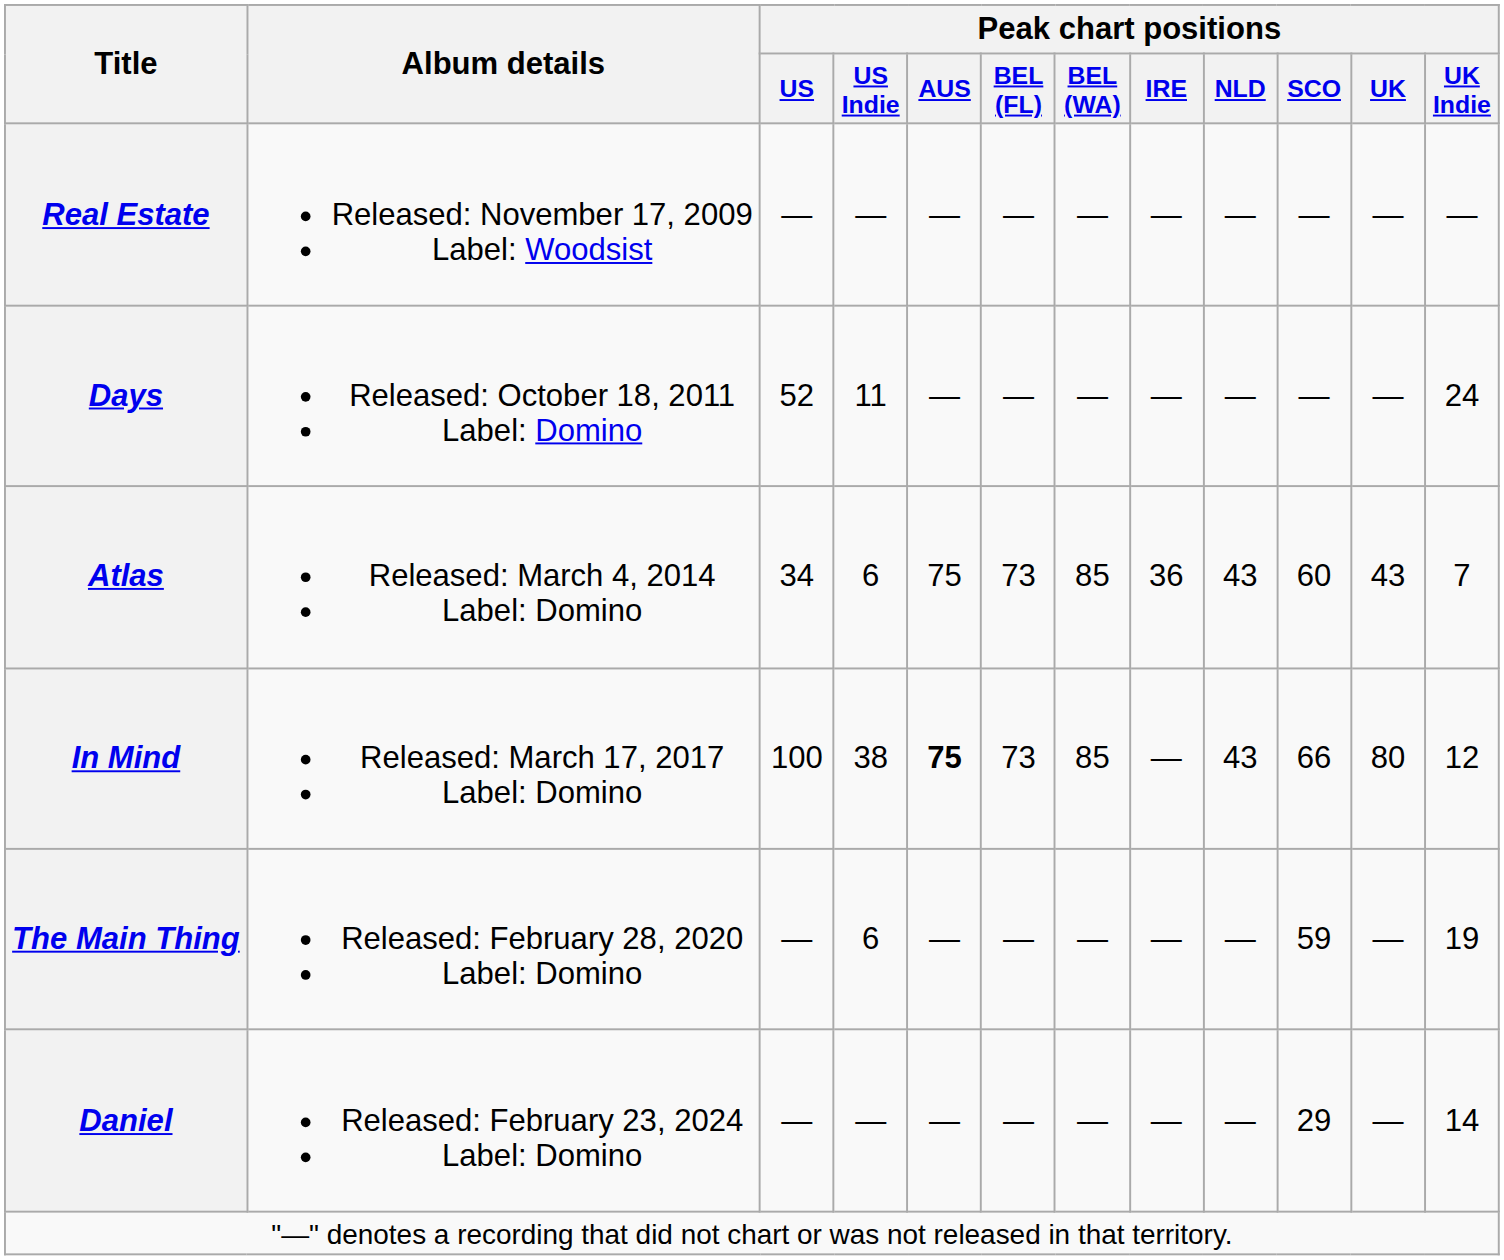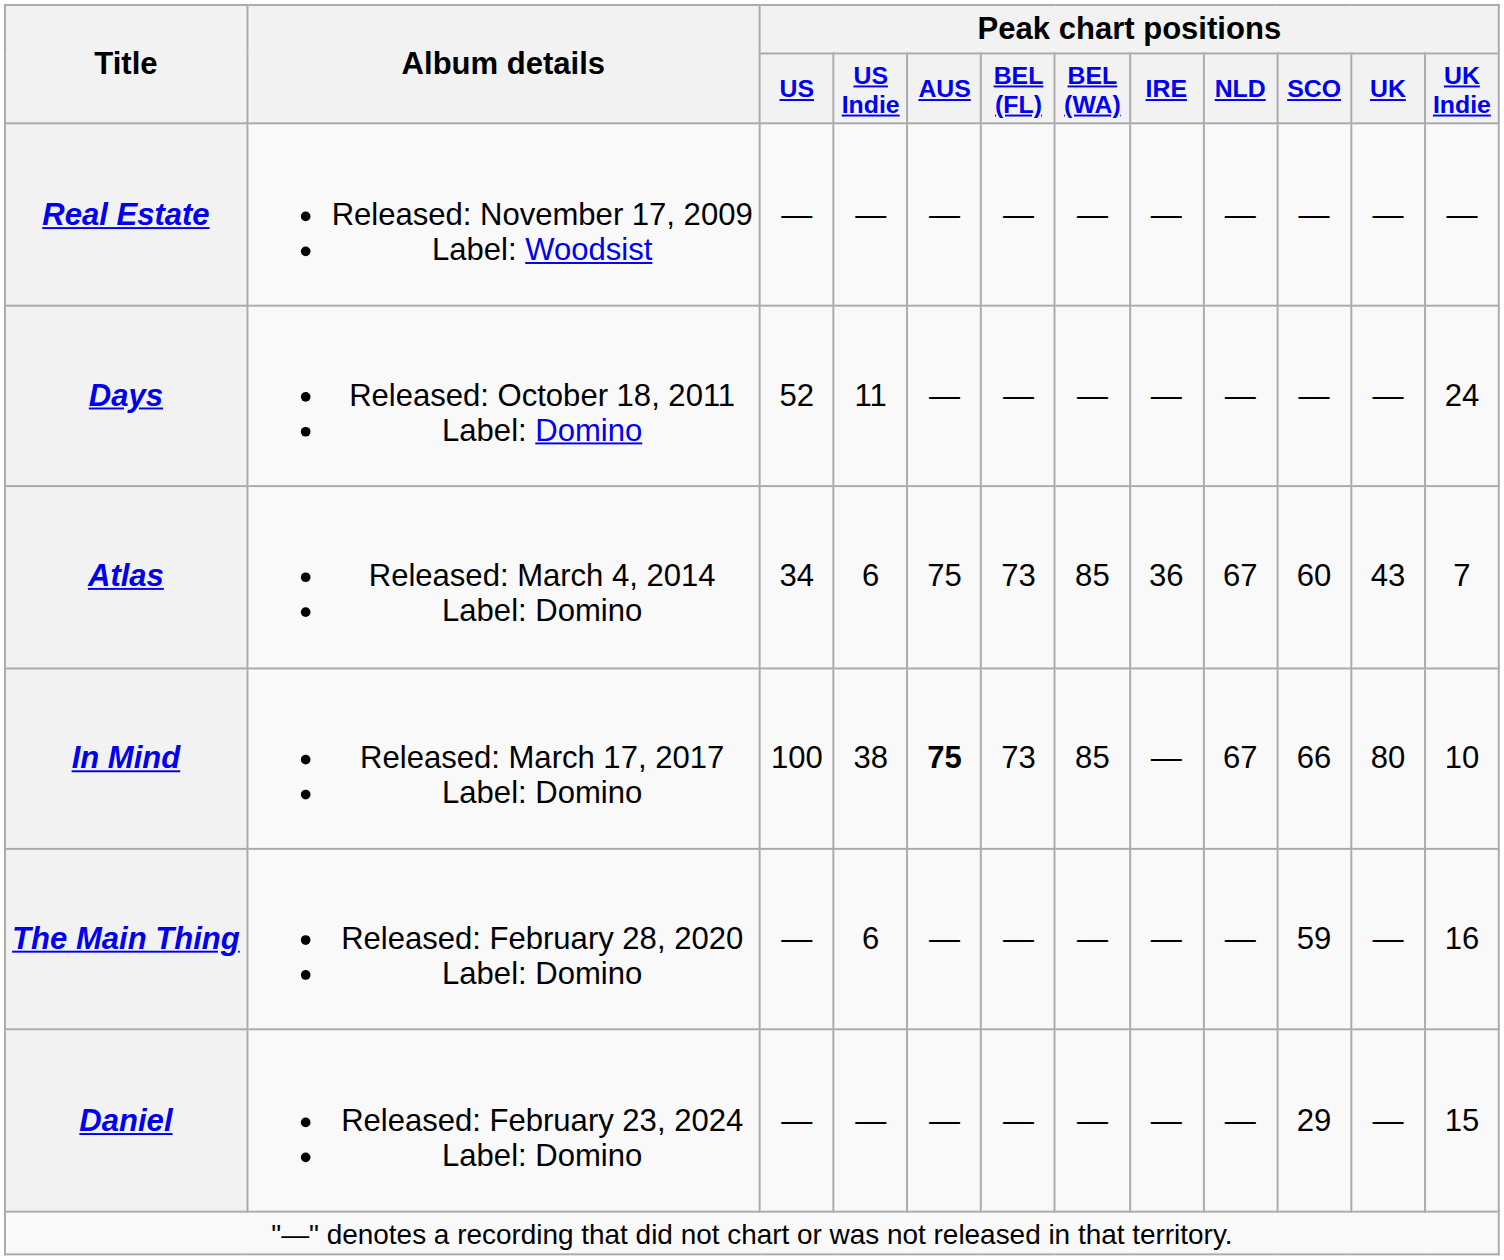 <table class="wikitable plainrowheaders" style="text-align:center;" border="1">
 <tr>
 <th scope="col" rowspan="2">Title</th>
 <th scope="col" rowspan="2">Album details</th>
 <th scope="col" colspan="10">Peak chart positions</th>
 </tr>
 <tr>
 <th scope="col" style="width:2.5em;font-size:80%;"><a href='#'>US</a><br></th>
 <th scope="col" style="width:2.5em;font-size:80%;"><a href='#'>US<br>Indie</a><br></th>
 <th scope="col" style="width:2.5em;font-size:80%;"><a href='#'>AUS</a><br></th>
 <th scope="col" style="width:2.5em;font-size:80%;"><a href='#'>BEL<br>(FL)</a><br></th>
 <th scope="col" style="width:2.5em;font-size:80%;"><a href='#'>BEL<br>(WA)</a><br></th>
 <th scope="col" style="width:2.5em;font-size:80%;"><a href='#'>IRE</a><br></th>
 <th scope="col" style="width:2.5em;font-size:80%;"><a href='#'>NLD</a><br></th>
 <th scope="col" style="width:2.5em;font-size:80%;"><a href='#'>SCO</a><br></th>
 <th scope="col" style="width:2.5em;font-size:80%;"><a href='#'>UK</a><br></th>
 <th scope="col" style="width:2.5em;font-size:80%;"><a href='#'>UK<br>Indie</a><br></th>
 </tr>
 <tr>
 <th scope="row"><em><a href='#'>Real Estate</a></em></th>
 <td><br><ul><li>Released: November 17, 2009</li><li>Label: <a href='#'>Woodsist</a></li></ul></td>
 <td>—</td>
 <td>—</td>
 <td>—</td>
 <td>—</td>
 <td>—</td>
 <td>—</td>
 <td>—</td>
 <td>—</td>
 <td>—</td>
 <td>—</td>
 </tr>
 <tr>
 <th scope="row"><em><a href='#'>Days</a></em></th>
 <td><br><ul><li>Released: October 18, 2011</li><li>Label: <a href='#'>Domino</a></li></ul></td>
 <td>52</td>
 <td>11</td>
 <td>—</td>
 <td>—</td>
 <td>—</td>
 <td>—</td>
 <td>—</td>
 <td>—</td>
 <td>—</td>
 <td>24</td>
 </tr>
 <tr>
 <th scope="row"><em><a href='#'>Atlas</a></em></th>
 <td><br><ul><li>Released: March 4, 2014</li><li>Label: Domino</li></ul></td>
 <td>34</td>
 <td>6</td>
 <td>75</td>
 <td>73</td>
 <td>85</td>
 <td>36</td>
-<td>43</td>
+<td>67</td>
 <td>60</td>
 <td>43</td>
 <td>7</td>
 </tr>
 <tr>
 <th scope="row"><em><a href='#'>In Mind</a></em></th>
 <td><br><ul><li>Released: March 17, 2017</li><li>Label: Domino</li></ul></td>
 <td>100</td>
 <td>38</td>
 <td><strong>75</strong></td>
 <td>73</td>
 <td>85</td>
 <td>—</td>
-<td>43</td>
+<td>67</td>
 <td>66</td>
 <td>80</td>
-<td>12</td>
+<td>10</td>
 </tr>
 <tr>
 <th scope="row"><em><a href='#'>The Main Thing</a></em></th>
 <td><br><ul><li>Released: February 28, 2020</li><li>Label: Domino</li></ul></td>
 <td>—</td>
 <td>6</td>
 <td>—</td>
 <td>—</td>
 <td>—</td>
 <td>—</td>
 <td>—</td>
 <td>59</td>
 <td>—</td>
-<td>19</td>
+<td>16</td>
 </tr>
 <tr>
 <th scope="row"><em><a href='#'>Daniel</a></em></th>
 <td><br><ul><li>Released: February 23, 2024</li><li>Label: Domino</li></ul></td>
 <td>—</td>
 <td>—</td>
 <td>—</td>
 <td>—</td>
 <td>—</td>
 <td>—</td>
 <td>—</td>
 <td>29</td>
 <td>—</td>
-<td>14</td>
+<td>15</td>
 </tr>
 <tr>
 <td colspan="14" style="font-size:90%">"—" denotes a recording that did not chart or was not released in that territory.</td>
 </tr>
 </table>
